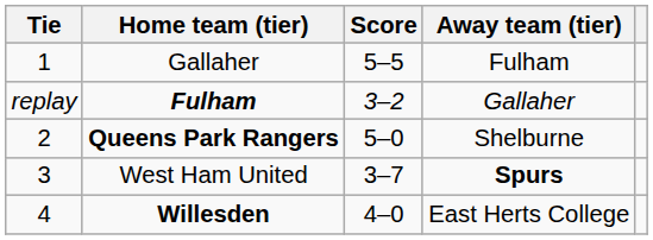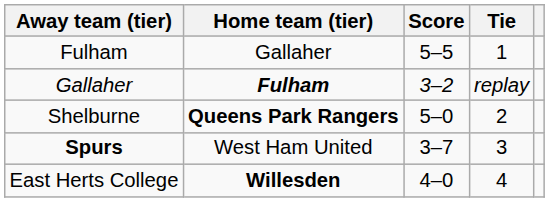 <table class="wikitable" style="text-align:center; font-size:85%">
 <tr>
-<th>Tie</th>
+<th>Away team (tier)</th>
 <th>Home team (tier)</th>
 <th>Score</th>
-<th>Away team (tier)</th>
+<th>Tie</th>
 <th></th>
 </tr>
 <tr>
-<td align="center">1</td>
+<td>Fulham</td>
 <td>Gallaher</td>
 <td align="center">5–5</td>
-<td>Fulham</td>
+<td align="center">1</td>
 <td></td>
 </tr>
 <tr>
-<td align="center"><em>replay</em></td>
+<td><em>Gallaher</em></td>
 <td><strong><em>Fulham</em></strong></td>
 <td align="center"><em>3–2</em></td>
-<td><em>Gallaher</em></td>
+<td align="center"><em>replay</em></td>
 <td></td>
 </tr>
 <tr>
-<td align="center">2</td>
+<td>Shelburne</td>
 <td><strong>Queens Park Rangers</strong></td>
 <td align="center">5–0</td>
-<td>Shelburne</td>
+<td align="center">2</td>
 <td></td>
 </tr>
 <tr>
-<td align="center">3</td>
+<td><strong>Spurs</strong></td>
 <td>West Ham United</td>
 <td align="center">3–7</td>
-<td><strong>Spurs</strong></td>
+<td align="center">3</td>
 <td></td>
 </tr>
 <tr>
-<td align="center">4</td>
+<td>East Herts College</td>
 <td><strong>Willesden</strong></td>
 <td align="center">4–0</td>
-<td>East Herts College</td>
+<td align="center">4</td>
 <td></td>
 </tr>
 </table>
